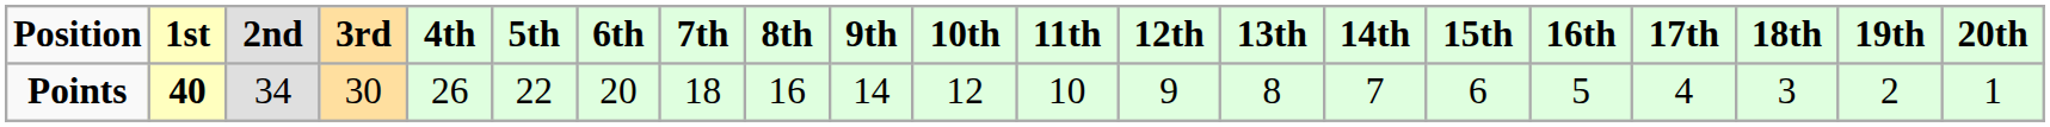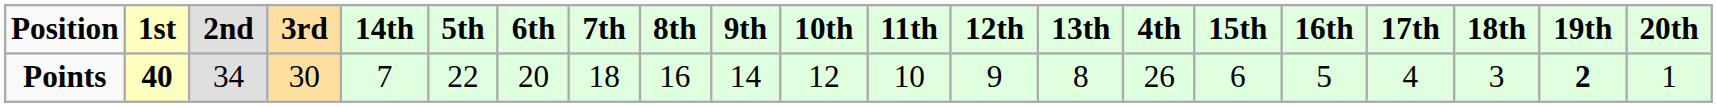 <table border="2" cellpadding="2" cellspacing="0" style="margin:0 1em 0 0; background:#f9f9f9; border:1px #aaa solid; border-collapse:collapse; font-size:85%; text-align:center">
 <tr>
 <th>Position</th>
 <td style="background:#ffffbf;"> <strong>1st</strong> </td>
 <td style="background:#dfdfdf;"> <strong>2nd</strong> </td>
 <td style="background:#ffdf9f;"> <strong>3rd</strong> </td>
-<td style="background:#dfffdf;"> <strong>4th</strong> </td>
+<td style="background:#dfffdf;"> <strong>14th</strong> </td>
 <td style="background:#dfffdf;"> <strong>5th</strong> </td>
 <td style="background:#dfffdf;"> <strong>6th</strong> </td>
 <td style="background:#dfffdf;"> <strong>7th</strong> </td>
 <td style="background:#dfffdf;"> <strong>8th</strong> </td>
 <td style="background:#dfffdf;"> <strong>9th</strong> </td>
 <td style="background:#dfffdf;"> <strong>10th</strong> </td>
 <td style="background:#dfffdf;"> <strong>11th</strong> </td>
 <td style="background:#dfffdf;"> <strong>12th</strong> </td>
 <td style="background:#dfffdf;"> <strong>13th</strong> </td>
-<td style="background:#dfffdf;"> <strong>14th</strong> </td>
+<td style="background:#dfffdf;"> <strong>4th</strong> </td>
 <td style="background:#dfffdf;"> <strong>15th</strong> </td>
 <td style="background:#dfffdf;"> <strong>16th</strong> </td>
 <td style="background:#dfffdf;"> <strong>17th</strong> </td>
 <td style="background:#dfffdf;"> <strong>18th</strong> </td>
 <td style="background:#dfffdf;"> <strong>19th</strong> </td>
 <td style="background:#dfffdf;"> <strong>20th</strong> </td>
 </tr>
 <tr>
 <th>Points</th>
 <td style="background:#ffffbf;"><strong>40</strong></td>
 <td style="background:#dfdfdf;">34</td>
 <td style="background:#ffdf9f;">30</td>
-<td style="background:#dfffdf;">26</td>
+<td style="background:#dfffdf;">7</td>
 <td style="background:#dfffdf;">22</td>
 <td style="background:#dfffdf;">20</td>
 <td style="background:#dfffdf;">18</td>
 <td style="background:#dfffdf;">16</td>
 <td style="background:#dfffdf;">14</td>
 <td style="background:#dfffdf;">12</td>
 <td style="background:#dfffdf;">10</td>
 <td style="background:#dfffdf;">9</td>
 <td style="background:#dfffdf;">8</td>
-<td style="background:#dfffdf;">7</td>
+<td style="background:#dfffdf;">26</td>
 <td style="background:#dfffdf;">6</td>
 <td style="background:#dfffdf;">5</td>
 <td style="background:#dfffdf;">4</td>
 <td style="background:#dfffdf;">3</td>
-<td style="background:#dfffdf;">2</td>
+<td style="background:#dfffdf;"><strong>2</strong></td>
 <td style="background:#dfffdf;">1</td>
 </tr>
 </table>
